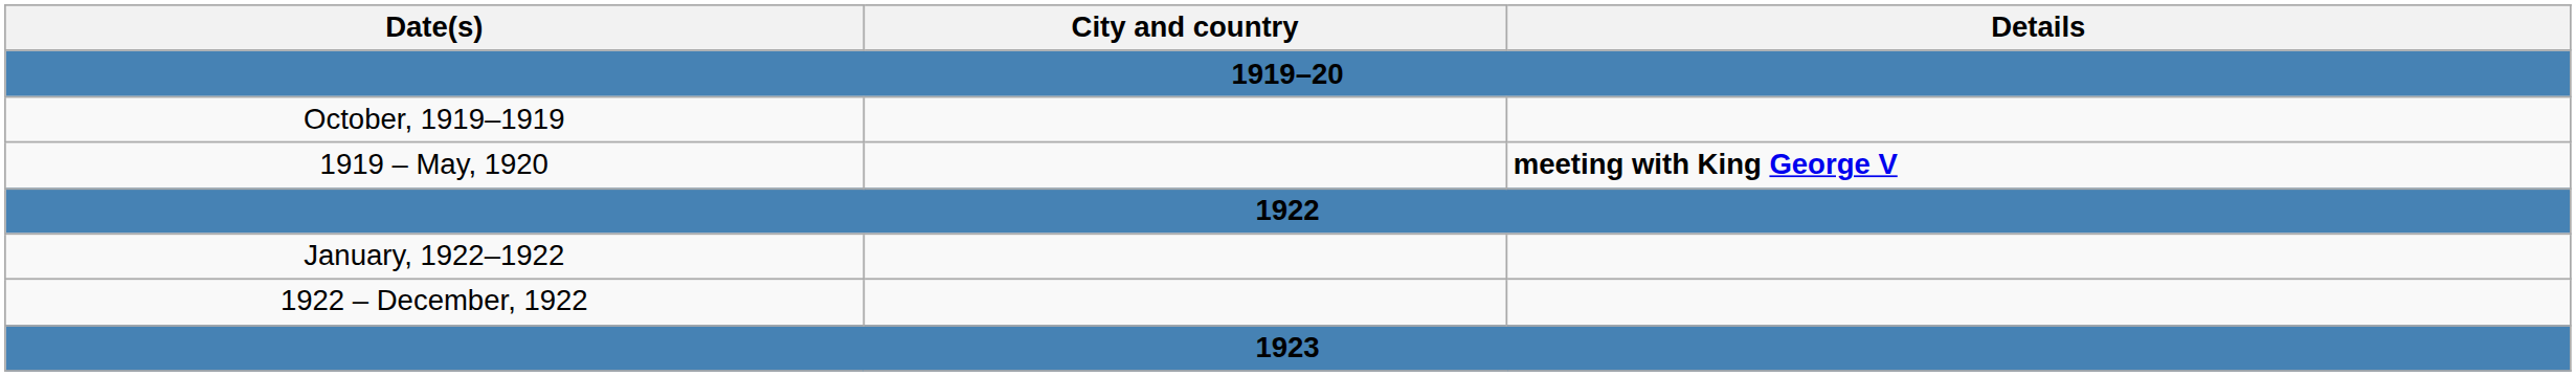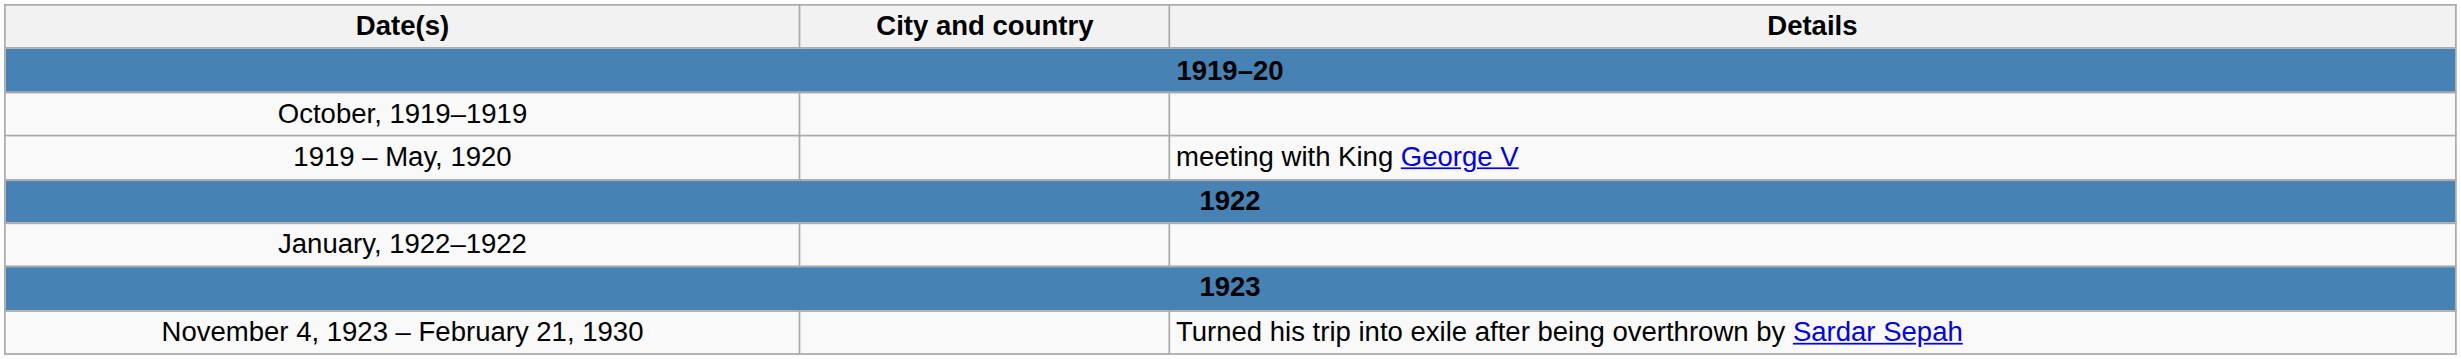 <table class="wikitable" width="90%">
 <tr>
 <th align="center">Date(s)</th>
 <th align="center">City and country</th>
 <th align="center">Details</th>
 </tr>
 <tr>
 <td align="center" bgcolor="steelblue" colspan="3"><strong>1919–20</strong></td>
 </tr>
 <tr>
 <td align="center">October, 1919–1919</td>
 <td align="center"></td>
 <td></td>
 </tr>
 <tr>
 <td align="center">1919 – May, 1920</td>
 <td align="center"></td>
-<td><strong>meeting with King <a href='#'>George V</a></strong></td>
+<td>meeting with King <a href='#'>George V</a></td>
 </tr>
 <tr>
 <td align="center" bgcolor="steelblue" colspan="3"><strong>1922</strong></td>
 </tr>
 <tr>
 <td align="center">January, 1922–1922</td>
 <td align="center"></td>
 <td></td>
 </tr>
 <tr>
-<td align="center">1922 – December, 1922</td>
-<td align="center"></td>
-<td></td>
+<td align="center" bgcolor="steelblue" colspan="3"><strong>1923</strong></td>
 </tr>
 <tr>
-<td align="center" bgcolor="steelblue" colspan="3"><strong>1923</strong></td>
+<td align="center">November 4, 1923 – February 21, 1930</td>
+<td align="center"></td>
+<td>Turned his trip into exile after being overthrown by <a href='#'>Sardar Sepah</a></td>
 </tr>
 </table>
